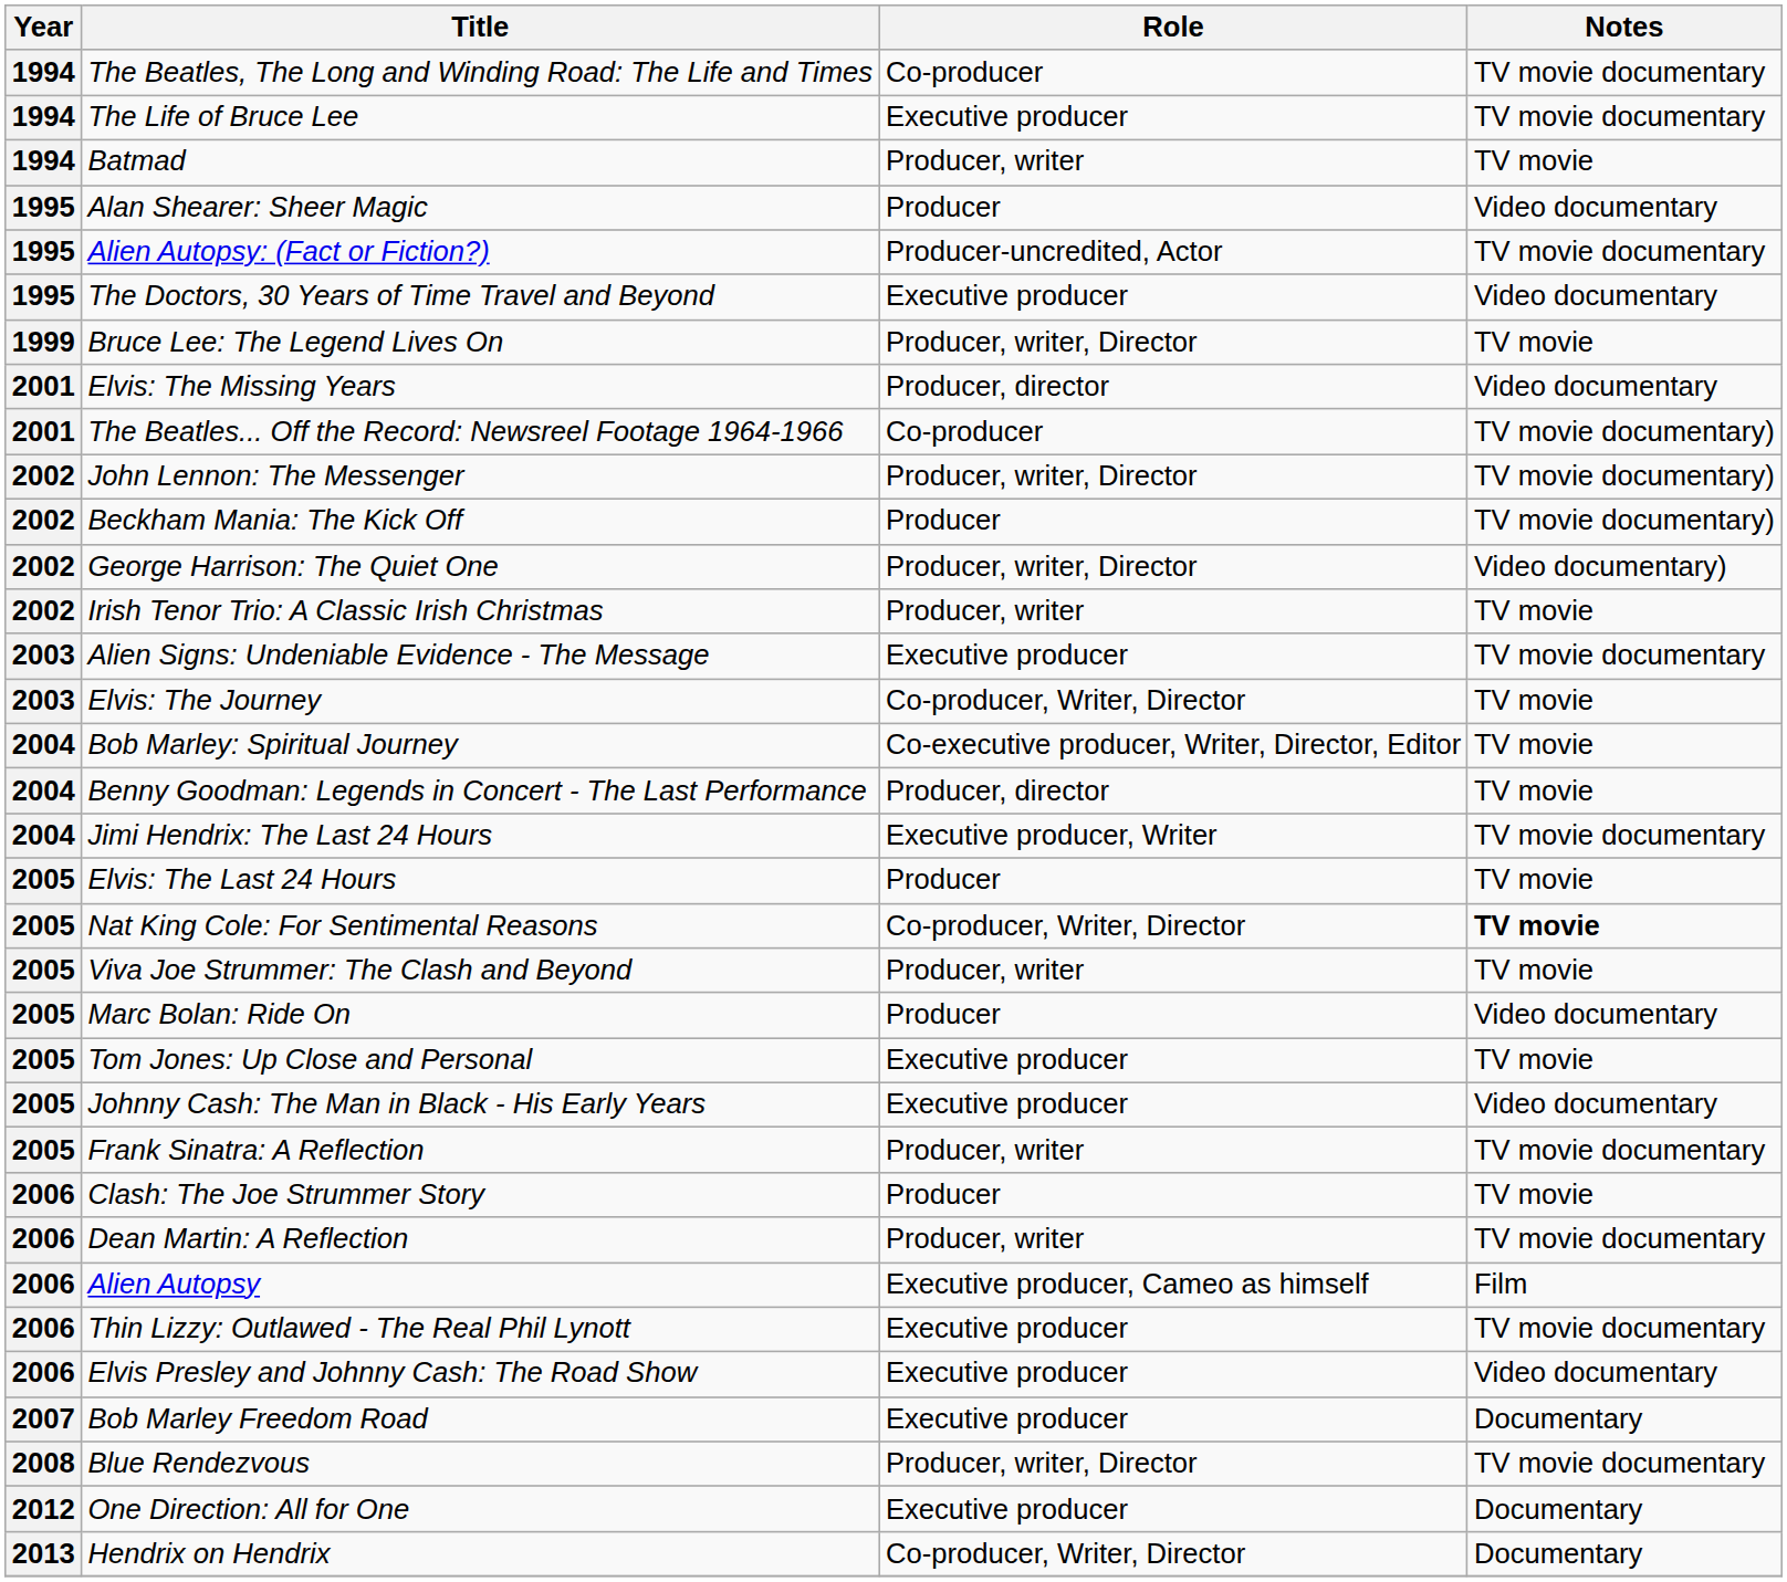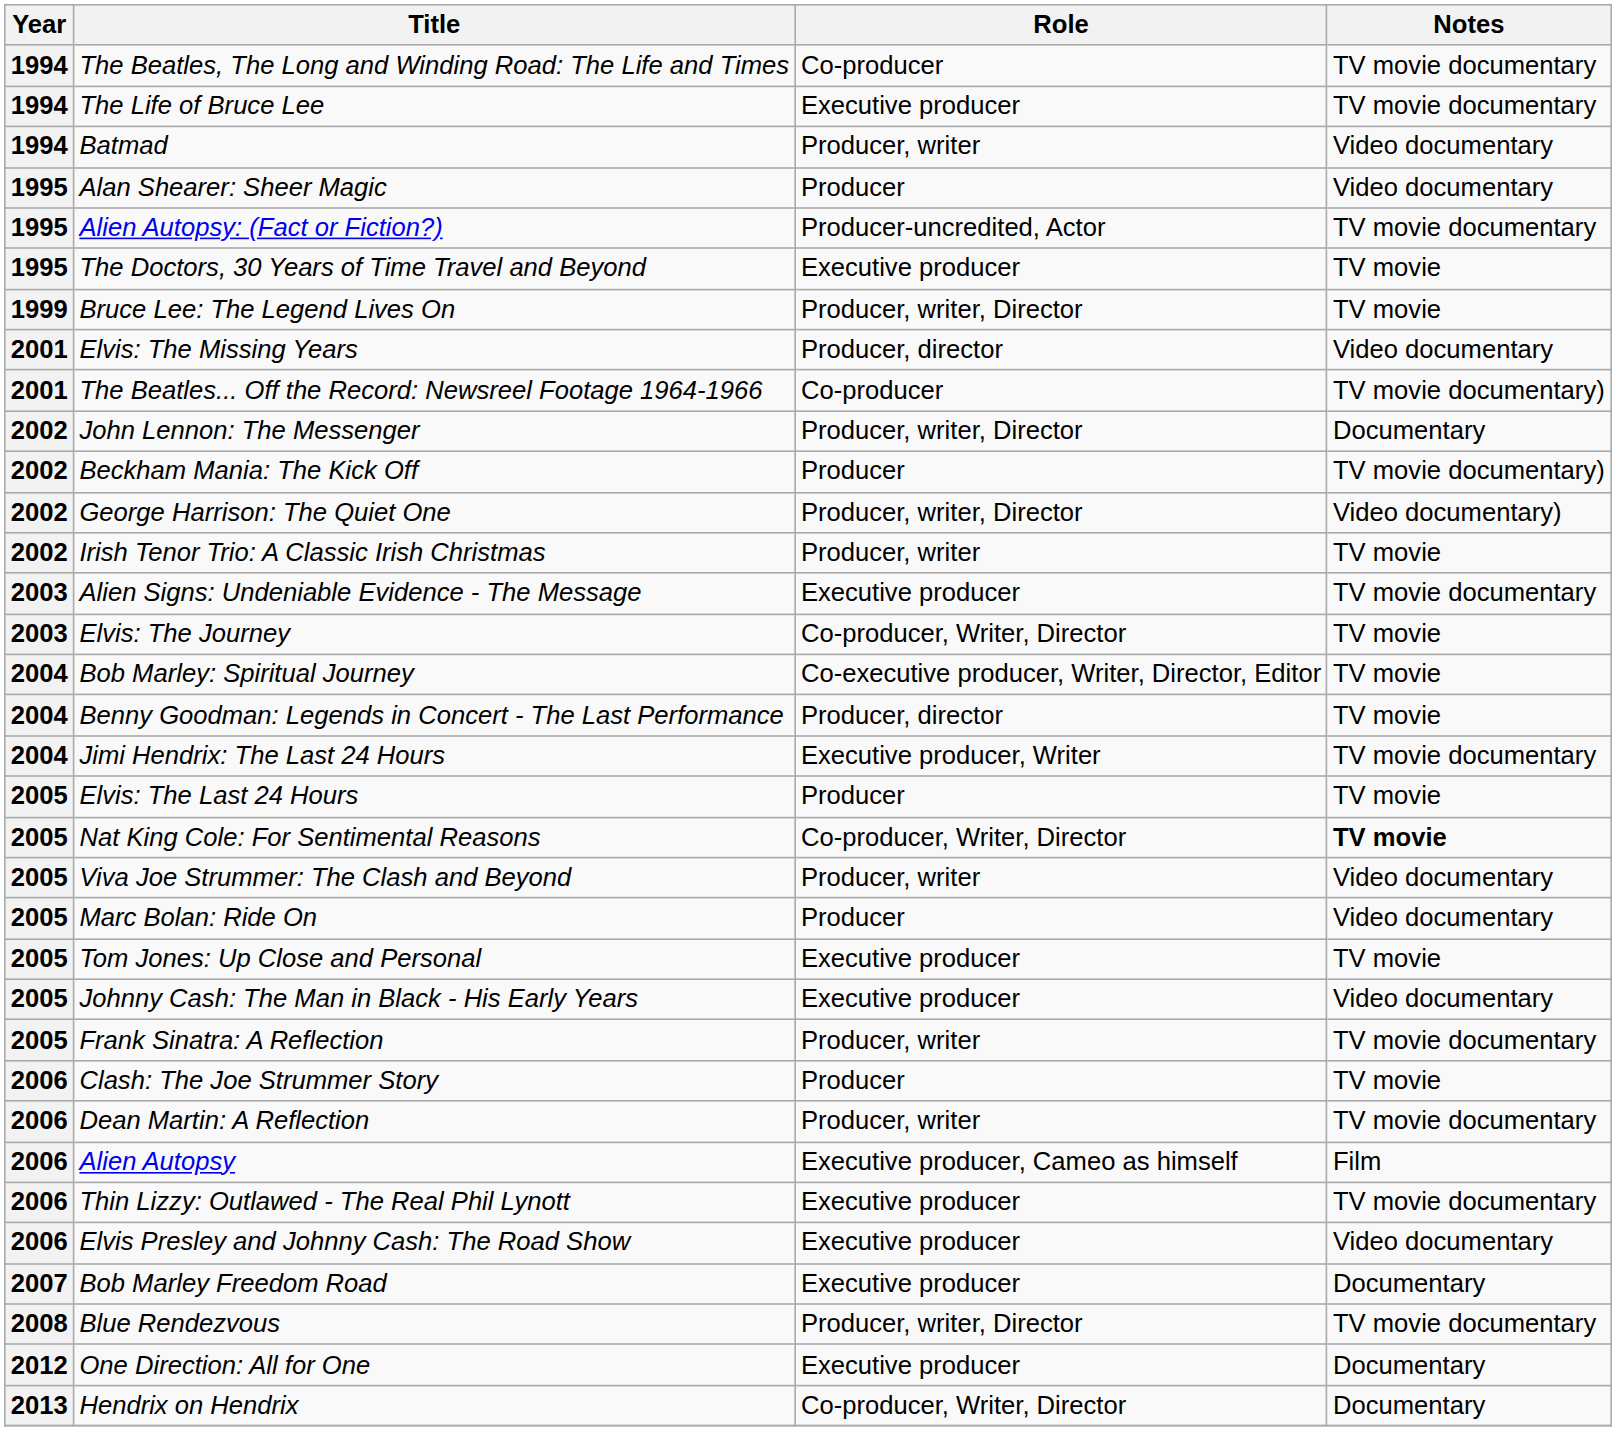 <table class="wikitable sortable plainrowheaders">
 <tr>
 <th scope="col">Year</th>
 <th scope="col" class="unsortable">Title</th>
 <th scope="col" class="unsortable">Role</th>
 <th scope="col" class="unsortable">Notes</th>
 </tr>
 <tr>
 <th scope="row">1994</th>
 <td><em>The Beatles, The Long and Winding Road: The Life and Times</em></td>
 <td>Co-producer</td>
 <td>TV movie documentary</td>
 </tr>
 <tr>
 <th scope="row">1994</th>
 <td><em>The Life of Bruce Lee</em></td>
 <td>Executive producer</td>
 <td>TV movie documentary</td>
 </tr>
 <tr>
 <th scope="row">1994</th>
 <td><em>Batmad</em></td>
 <td>Producer, writer</td>
-<td>TV movie</td>
+<td>Video documentary</td>
 </tr>
 <tr>
 <th scope="row">1995</th>
 <td><em>Alan Shearer: Sheer Magic</em></td>
 <td>Producer</td>
 <td>Video documentary</td>
 </tr>
 <tr>
 <th scope="row">1995</th>
 <td><em><a href='#'>Alien Autopsy: (Fact or Fiction?)</a></em></td>
 <td>Producer-uncredited, Actor</td>
 <td>TV movie documentary</td>
 </tr>
 <tr>
 <th scope="row">1995</th>
 <td><em>The Doctors, 30 Years of Time Travel and Beyond</em></td>
 <td>Executive producer</td>
-<td>Video documentary</td>
+<td>TV movie</td>
 </tr>
 <tr>
 <th scope="row">1999</th>
 <td><em>Bruce Lee: The Legend Lives On</em></td>
 <td>Producer, writer, Director</td>
 <td>TV movie</td>
 </tr>
 <tr>
 <th scope="row">2001</th>
 <td><em>Elvis: The Missing Years</em></td>
 <td>Producer, director</td>
 <td>Video documentary</td>
 </tr>
 <tr>
 <th scope="row">2001</th>
 <td><em>The Beatles... Off the Record: Newsreel Footage 1964-1966</em></td>
 <td>Co-producer</td>
 <td>TV movie documentary)</td>
 </tr>
 <tr>
 <th scope="row">2002</th>
 <td><em>John Lennon: The Messenger</em></td>
 <td>Producer, writer, Director</td>
-<td>TV movie documentary)</td>
+<td>Documentary</td>
 </tr>
 <tr>
 <th scope="row">2002</th>
 <td><em>Beckham Mania: The Kick Off</em></td>
 <td>Producer</td>
 <td>TV movie documentary)</td>
 </tr>
 <tr>
 <th scope="row">2002</th>
 <td><em>George Harrison: The Quiet One</em></td>
 <td>Producer, writer, Director</td>
 <td>Video documentary)</td>
 </tr>
 <tr>
 <th scope="row">2002</th>
 <td><em>Irish Tenor Trio: A Classic Irish Christmas</em></td>
 <td>Producer, writer</td>
 <td>TV movie</td>
 </tr>
 <tr>
 <th scope="row">2003</th>
 <td><em>Alien Signs: Undeniable Evidence - The Message</em></td>
 <td>Executive producer</td>
 <td>TV movie documentary</td>
 </tr>
 <tr>
 <th scope="row">2003</th>
 <td><em>Elvis: The Journey</em></td>
 <td>Co-producer, Writer, Director</td>
 <td>TV movie</td>
 </tr>
 <tr>
 <th scope="row">2004</th>
 <td><em>Bob Marley: Spiritual Journey</em></td>
 <td>Co-executive producer, Writer, Director, Editor</td>
 <td>TV movie</td>
 </tr>
 <tr>
 <th scope="row">2004</th>
 <td><em>Benny Goodman: Legends in Concert - The Last Performance</em></td>
 <td>Producer, director</td>
 <td>TV movie</td>
 </tr>
 <tr>
 <th scope="row">2004</th>
 <td><em>Jimi Hendrix: The Last 24 Hours </em></td>
 <td>Executive producer, Writer</td>
 <td>TV movie documentary</td>
 </tr>
 <tr>
 <th scope="row">2005</th>
 <td><em>Elvis: The Last 24 Hours</em></td>
 <td>Producer</td>
 <td>TV movie</td>
 </tr>
 <tr>
 <th scope="row">2005</th>
 <td><em>Nat King Cole: For Sentimental Reasons</em></td>
 <td>Co-producer, Writer, Director</td>
 <td><strong>TV movie</strong></td>
 </tr>
 <tr>
 <th scope="row">2005</th>
 <td><em>Viva Joe Strummer: The Clash and Beyond</em></td>
 <td>Producer, writer</td>
-<td>TV movie</td>
+<td>Video documentary</td>
 </tr>
 <tr>
 <th scope="row">2005</th>
 <td><em>Marc Bolan: Ride On</em></td>
 <td>Producer</td>
 <td>Video documentary</td>
 </tr>
 <tr>
 <th scope="row">2005</th>
 <td><em>Tom Jones: Up Close and Personal</em></td>
 <td>Executive producer</td>
 <td>TV movie</td>
 </tr>
 <tr>
 <th scope="row">2005</th>
 <td><em>Johnny Cash: The Man in Black - His Early Years</em></td>
 <td>Executive producer</td>
 <td>Video documentary</td>
 </tr>
 <tr>
 <th scope="row">2005</th>
 <td><em>Frank Sinatra: A Reflection</em></td>
 <td>Producer, writer</td>
 <td>TV movie documentary</td>
 </tr>
 <tr>
 <th scope="row">2006</th>
 <td><em>Clash: The Joe Strummer Story</em></td>
 <td>Producer</td>
 <td>TV movie</td>
 </tr>
 <tr>
 <th scope="row">2006</th>
 <td><em>Dean Martin: A Reflection</em></td>
 <td>Producer, writer</td>
 <td>TV movie documentary</td>
 </tr>
 <tr>
 <th scope="row">2006</th>
 <td><em><a href='#'>Alien Autopsy</a></em></td>
 <td>Executive producer, Cameo as himself</td>
 <td>Film</td>
 </tr>
 <tr>
 <th scope="row">2006</th>
 <td><em>Thin Lizzy: Outlawed - The Real Phil Lynott</em></td>
 <td>Executive producer</td>
 <td>TV movie documentary</td>
 </tr>
 <tr>
 <th scope="row">2006</th>
 <td><em>Elvis Presley and Johnny Cash: The Road Show</em></td>
 <td>Executive producer</td>
 <td>Video documentary</td>
 </tr>
 <tr>
 <th scope="row">2007</th>
 <td><em>Bob Marley Freedom Road</em></td>
 <td>Executive producer</td>
 <td>Documentary</td>
 </tr>
 <tr>
 <th scope="row">2008</th>
 <td><em>Blue Rendezvous</em></td>
 <td>Producer, writer, Director</td>
 <td>TV movie documentary</td>
 </tr>
 <tr>
 <th scope="row">2012</th>
 <td><em>One Direction: All for One</em></td>
 <td>Executive producer</td>
 <td>Documentary</td>
 </tr>
 <tr>
 <th scope="row">2013</th>
 <td><em>Hendrix on Hendrix</em></td>
 <td>Co-producer, Writer, Director</td>
 <td>Documentary</td>
 </tr>
 <tr>
 </tr>
 </table>
